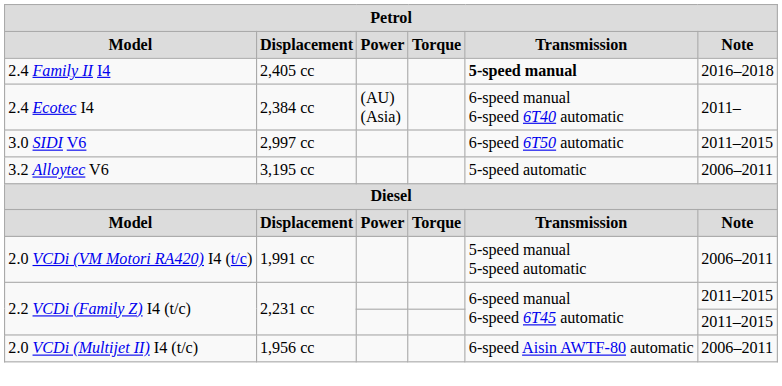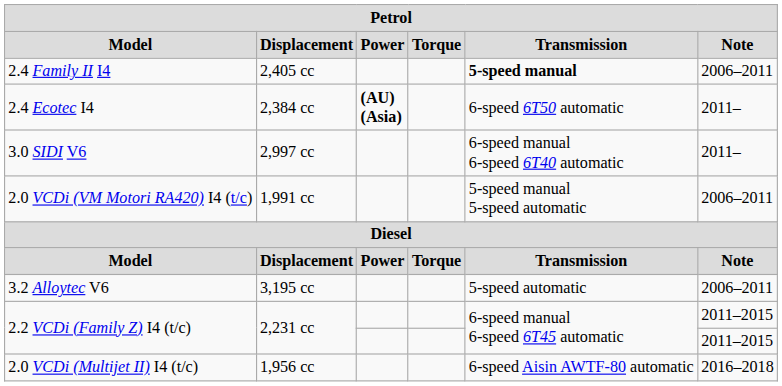 <table class="wikitable" style="font-size:90%">
 <tr>
 <th colspan = "6" style = "background:#dcdcdc">Petrol</th>
 </tr>
 <tr>
 <th style = "background:#dcdcdc">Model</th>
 <th style = "background:#dcdcdc">Displacement</th>
 <th style = "background:#dcdcdc">Power</th>
 <th style = "background:#dcdcdc">Torque</th>
 <th style = "background:#dcdcdc">Transmission</th>
 <th style = "background:#dcdcdc">Note</th>
 </tr>
 <tr>
 <td>2.4 <em><a href='#'>Family II</a></em> <a href='#'>I4</a></td>
 <td>2,405 cc</td>
 <td></td>
 <td></td>
 <td><strong>5-speed manual</strong></td>
-<td>2016–2018</td>
+<td>2006–2011</td>
 </tr>
 <tr>
 <td>2.4 <em><a href='#'>Ecotec</a></em> I4</td>
 <td>2,384 cc</td>
-<td> (AU)<br> (Asia)</td>
+<td><strong> (AU)<br> (Asia)</strong></td>
 <td></td>
-<td>6-speed manual<br>6-speed <em><a href='#'>6T40</a></em> automatic</td>
+<td>6-speed <em><a href='#'>6T50</a></em> automatic</td>
 <td>2011–</td>
 </tr>
 <tr>
 <td>3.0 <em><a href='#'>SIDI</a></em> <a href='#'>V6</a></td>
 <td>2,997 cc</td>
 <td></td>
 <td></td>
-<td>6-speed <em><a href='#'>6T50</a></em> automatic</td>
-<td>2011–2015</td>
+<td>6-speed manual<br>6-speed <em><a href='#'>6T40</a></em> automatic</td>
+<td>2011–</td>
 </tr>
 <tr>
-<td>3.2 <em><a href='#'>Alloytec</a></em> V6</td>
-<td>3,195 cc</td>
+<td>2.0 <em><a href='#'>VCDi (VM Motori RA420)</a></em> I4 (<a href='#'>t/c</a>)</td>
+<td>1,991 cc</td>
 <td></td>
 <td></td>
-<td>5-speed automatic</td>
+<td>5-speed manual<br>5-speed automatic</td>
 <td>2006–2011</td>
 </tr>
 <tr>
 <th colspan = "6" style = "background:#dcdcdc">Diesel</th>
 </tr>
 <tr>
 <th style = "background:#dcdcdc">Model</th>
 <th style = "background:#dcdcdc">Displacement</th>
 <th style = "background:#dcdcdc">Power</th>
 <th style = "background:#dcdcdc">Torque</th>
 <th style = "background:#dcdcdc">Transmission</th>
 <th style = "background:#dcdcdc">Note</th>
 </tr>
 <tr>
-<td>2.0 <em><a href='#'>VCDi (VM Motori RA420)</a></em> I4 (<a href='#'>t/c</a>)</td>
-<td>1,991 cc</td>
+<td>3.2 <em><a href='#'>Alloytec</a></em> V6</td>
+<td>3,195 cc</td>
 <td></td>
 <td></td>
-<td>5-speed manual<br>5-speed automatic</td>
+<td>5-speed automatic</td>
 <td>2006–2011</td>
 </tr>
 <tr>
 <td rowspan = "2">2.2 <em><a href='#'>VCDi (Family Z)</a></em> I4 (t/c)</td>
 <td rowspan = "2">2,231 cc</td>
 <td></td>
 <td></td>
 <td rowspan = "2">6-speed manual <br>6-speed <em><a href='#'>6T45</a></em> automatic</td>
 <td>2011–2015</td>
 </tr>
 <tr>
 <td></td>
 <td></td>
 <td>2011–2015</td>
 </tr>
 <tr>
 <td>2.0 <em><a href='#'>VCDi (Multijet II)</a></em> I4 (t/c)</td>
 <td>1,956 cc</td>
 <td></td>
 <td></td>
 <td rowspan = "2">6-speed <a href='#'>Aisin AWTF-80</a> automatic</td>
-<td>2006–2011</td>
+<td>2016–2018</td>
 </tr>
 </table>
